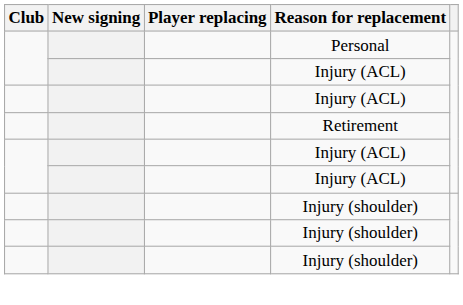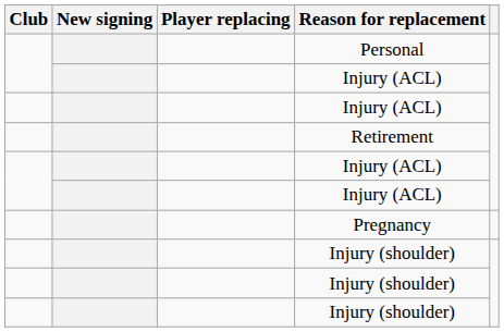 <table class="wikitable sortable plainrowheaders" style="text-align:center;">
 <tr>
 <th scope="col">Club</th>
 <th scope="col">New signing</th>
 <th scope="col">Player replacing</th>
 <th scope="col">Reason for replacement</th>
 <th class="unsortable"></th>
 </tr>
 <tr>
 <td rowspan=2></td>
 <th scope="row"></th>
 <td></td>
 <td>Personal</td>
 <td rowspan=6></td>
 </tr>
 <tr>
 <th scope="row"></th>
 <td></td>
 <td>Injury (ACL)</td>
 </tr>
 <tr>
 <td></td>
 <th scope="row"></th>
 <td></td>
 <td>Injury (ACL)</td>
 </tr>
 <tr>
 <td></td>
 <th scope="row"></th>
 <td></td>
 <td>Retirement</td>
 </tr>
 <tr>
 <td rowspan=2></td>
 <th scope="row"></th>
 <td></td>
 <td>Injury (ACL)</td>
 </tr>
 <tr>
 <th scope="row"></th>
 <td></td>
 <td>Injury (ACL)</td>
 </tr>
 <tr>
 <td></td>
 <th scope="row"></th>
 <td></td>
+<td>Pregnancy</td>
+<td></td>
+</tr>
+<tr>
+<td></td>
+<th scope="row"></th>
+<td></td>
 <td>Injury (shoulder)</td>
 <td rowspan=3></td>
 </tr>
 <tr>
 <td></td>
 <th scope="row"></th>
 <td></td>
 <td>Injury (shoulder)</td>
 </tr>
 <tr>
 <td></td>
 <th scope="row"></th>
 <td></td>
 <td>Injury (shoulder)</td>
 </tr>
 </table>
